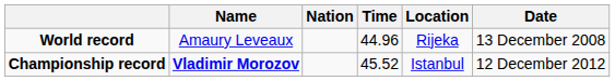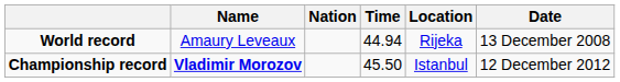 <table class=wikitable style=text-align:center>
 <tr>
 <th></th>
 <th>Name</th>
 <th>Nation</th>
 <th>Time</th>
 <th>Location</th>
 <th>Date</th>
 </tr>
 <tr>
 <td><strong>World record</strong></td>
 <td><a href='#'>Amaury Leveaux</a></td>
 <td></td>
-<td align=left>44.96</td>
+<td align=left>44.94</td>
 <td><a href='#'>Rijeka</a></td>
 <td>13 December 2008</td>
 </tr>
 <tr>
 <td><strong>Championship record</strong></td>
 <td><strong><a href='#'>Vladimir Morozov</a></strong></td>
 <td></td>
-<td align=left>45.52</td>
+<td align=left>45.50</td>
 <td><a href='#'>Istanbul</a></td>
 <td>12 December 2012</td>
 </tr>
 </table>
